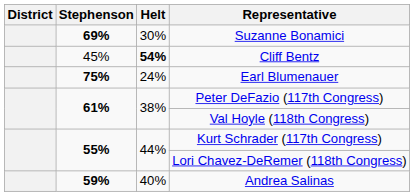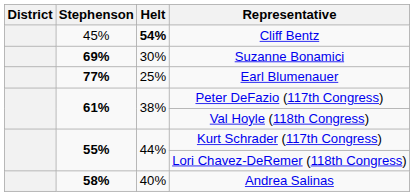 <table class=wikitable>
 <tr>
 <th>District</th>
 <th>Stephenson</th>
 <th>Helt</th>
 <th>Representative</th>
 </tr>
 <tr align=center>
 <th></th>
+<td>45%</td>
+<td><strong>54%</strong></td>
+<td><a href='#'>Cliff Bentz</a></td>
+</tr>
+<tr align=center>
+<th></th>
 <td><strong>69%</strong></td>
 <td>30%</td>
 <td><a href='#'>Suzanne Bonamici</a></td>
 </tr>
 <tr align=center>
 <th></th>
-<td>45%</td>
-<td><strong>54%</strong></td>
-<td><a href='#'>Cliff Bentz</a></td>
-</tr>
-<tr align=center>
-<th></th>
-<td><strong>75%</strong></td>
-<td>24%</td>
+<td><strong>77%</strong></td>
+<td>25%</td>
 <td><a href='#'>Earl Blumenauer</a></td>
 </tr>
 <tr align=center>
 <th rowspan=2 ></th>
 <td rowspan=2><strong>61%</strong></td>
 <td rowspan=2>38%</td>
 <td><a href='#'>Peter DeFazio</a> (<a href='#'>117th Congress</a>)</td>
 </tr>
 <tr align=center>
 <td><a href='#'>Val Hoyle</a> (<a href='#'>118th Congress</a>)</td>
 </tr>
 <tr align=center>
 <th rowspan=2 ></th>
 <td rowspan=2><strong>55%</strong></td>
 <td rowspan=2>44%</td>
 <td><a href='#'>Kurt Schrader</a> (<a href='#'>117th Congress</a>)</td>
 </tr>
 <tr align=center>
 <td><a href='#'>Lori Chavez-DeRemer</a> (<a href='#'>118th Congress</a>)</td>
 </tr>
 <tr align=center>
 <th></th>
-<td><strong>59%</strong></td>
+<td><strong>58%</strong></td>
 <td>40%</td>
 <td><a href='#'>Andrea Salinas</a></td>
 </tr>
 </table>
